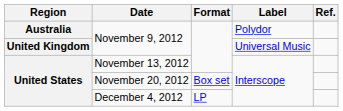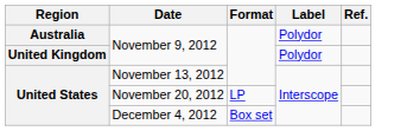 <table class="wikitable plainrowheaders">
 <tr>
 <th>Region</th>
 <th>Date</th>
 <th>Format</th>
 <th>Label</th>
 <th>Ref.</th>
 </tr>
 <tr>
 <th scope="row">Australia</th>
 <td rowspan="2">November 9, 2012</td>
 <td rowspan="3"></td>
 <td><a href='#'>Polydor</a></td>
 <td></td>
 </tr>
 <tr>
 <th scope="row">United Kingdom</th>
-<td><a href='#'>Universal Music</a></td>
+<td><a href='#'>Polydor</a></td>
 <td></td>
 </tr>
 <tr>
 <th scope="row" rowspan="3">United States</th>
 <td>November 13, 2012</td>
 <td rowspan="3"><a href='#'>Interscope</a></td>
 <td></td>
 </tr>
 <tr>
 <td>November 20, 2012</td>
-<td><a href='#'>Box set</a></td>
+<td><a href='#'>LP</a></td>
 <td></td>
 </tr>
 <tr>
 <td>December 4, 2012</td>
-<td><a href='#'>LP</a></td>
+<td><a href='#'>Box set</a></td>
 <td></td>
 </tr>
 </table>
